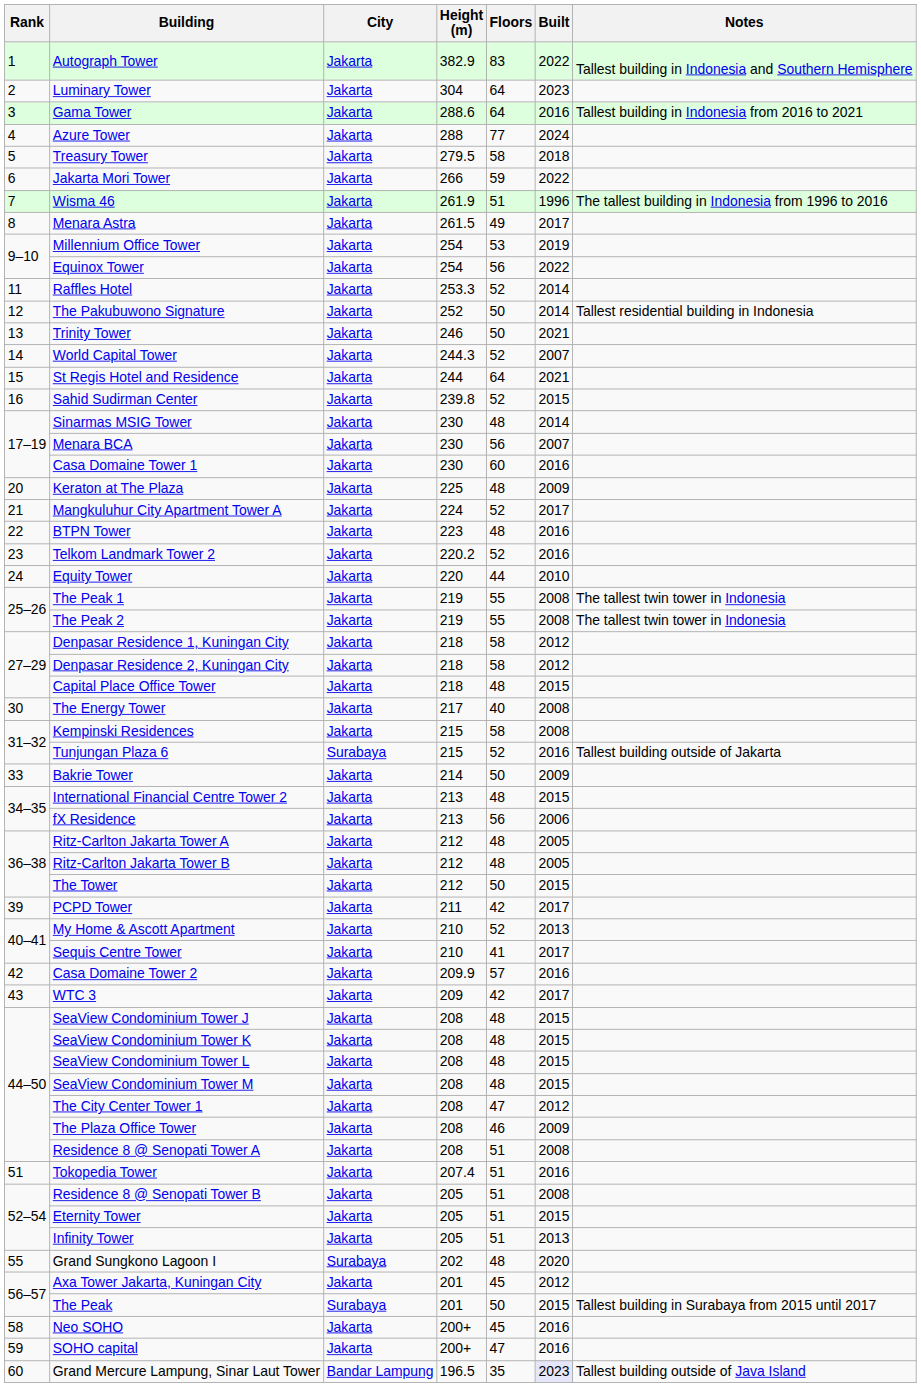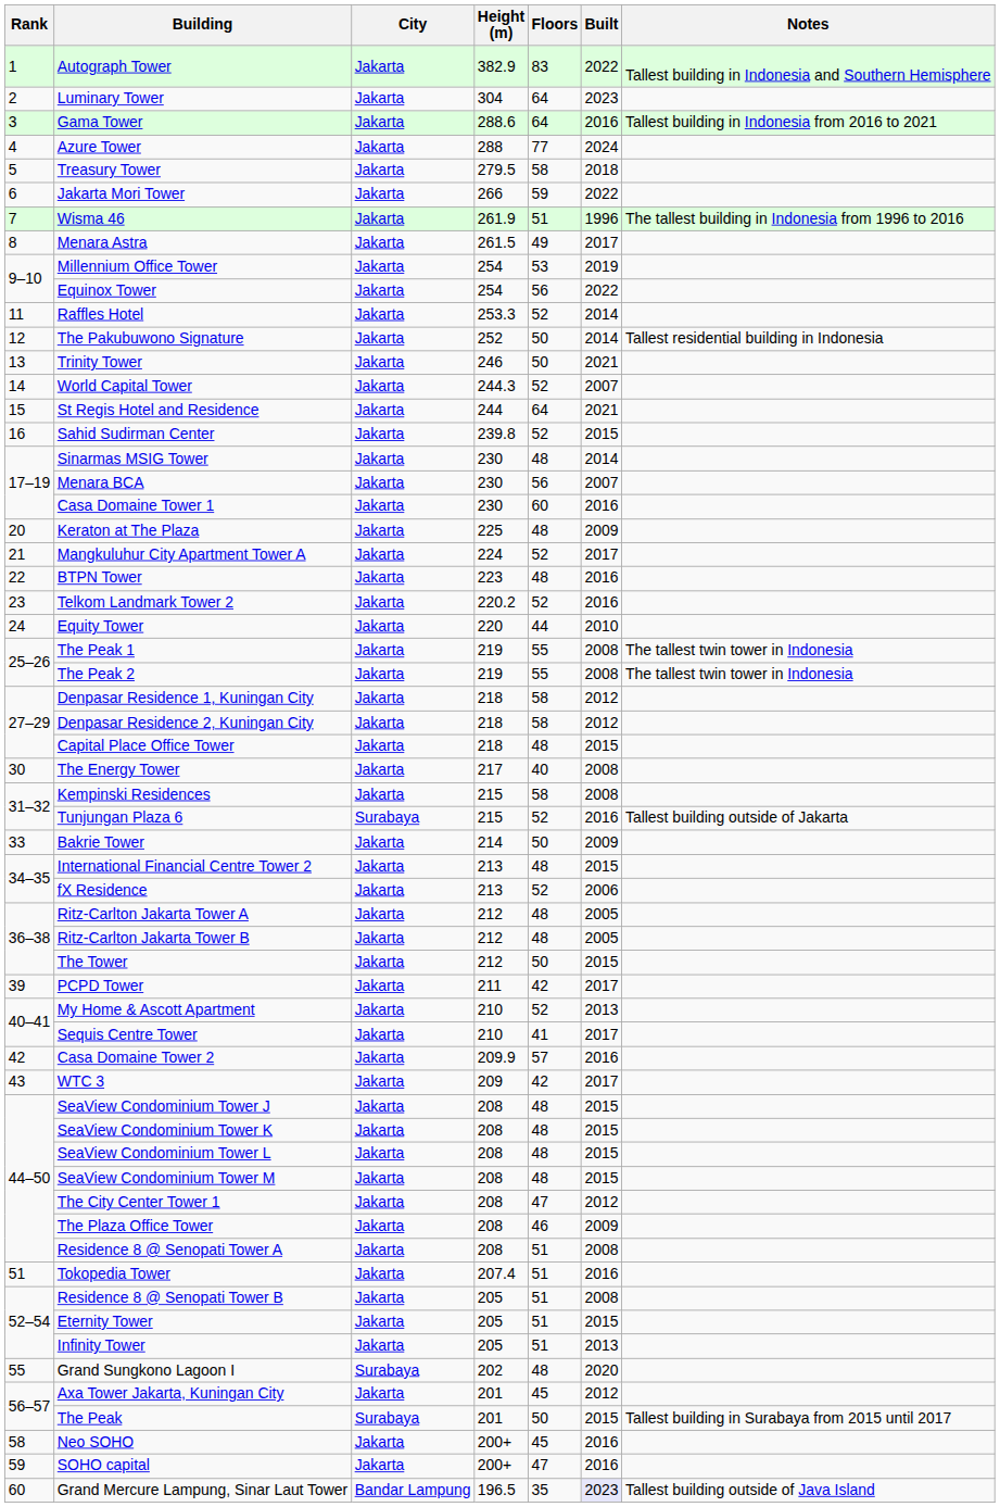 <table class="wikitable sortable">
 <tr>
 <th>Rank</th>
 <th>Building</th>
 <th>City</th>
 <th>Height<br>(m)</th>
 <th>Floors</th>
 <th>Built</th>
 <th>Notes</th>
 </tr>
 <tr style="background:#ddffdd">
 <td>1</td>
 <td><a href='#'>Autograph Tower</a></td>
 <td><a href='#'>Jakarta</a></td>
 <td>382.9</td>
 <td>83</td>
 <td>2022</td>
 <td><br>Tallest building in <a href='#'>Indonesia</a> and <a href='#'>Southern Hemisphere</a></td>
 </tr>
 <tr>
 <td>2</td>
 <td><a href='#'>Luminary Tower</a></td>
 <td><a href='#'>Jakarta</a></td>
 <td>304</td>
 <td>64</td>
 <td>2023</td>
 <td></td>
 </tr>
 <tr style="background:#ddffdd">
 <td>3</td>
 <td><a href='#'>Gama Tower</a></td>
 <td><a href='#'>Jakarta</a></td>
 <td>288.6</td>
 <td>64</td>
 <td>2016</td>
 <td>Tallest building in <a href='#'>Indonesia</a> from 2016 to 2021</td>
 </tr>
 <tr>
 <td>4</td>
 <td><a href='#'>Azure Tower</a></td>
 <td><a href='#'>Jakarta</a></td>
 <td>288</td>
 <td>77</td>
 <td>2024</td>
 <td></td>
 </tr>
 <tr>
 <td>5</td>
 <td><a href='#'>Treasury Tower</a></td>
 <td><a href='#'>Jakarta</a></td>
 <td>279.5</td>
 <td>58</td>
 <td>2018</td>
 <td></td>
 </tr>
 <tr>
 <td>6</td>
 <td><a href='#'>Jakarta Mori Tower</a></td>
 <td><a href='#'>Jakarta</a></td>
 <td>266</td>
 <td>59</td>
 <td>2022</td>
 <td></td>
 </tr>
 <tr style="background:#ddffdd">
 <td>7</td>
 <td><a href='#'>Wisma 46</a></td>
 <td><a href='#'>Jakarta</a></td>
 <td>261.9</td>
 <td>51</td>
 <td>1996</td>
 <td>The tallest building in <a href='#'>Indonesia</a> from 1996 to 2016</td>
 </tr>
 <tr>
 <td>8</td>
 <td><a href='#'>Menara Astra</a></td>
 <td><a href='#'>Jakarta</a></td>
 <td>261.5</td>
 <td>49</td>
 <td>2017</td>
 <td></td>
 </tr>
 <tr>
 <td rowspan="2">9–10</td>
 <td><a href='#'>Millennium Office Tower</a></td>
 <td><a href='#'>Jakarta</a></td>
 <td>254</td>
 <td>53</td>
 <td>2019</td>
 <td></td>
 </tr>
 <tr>
 <td><a href='#'>Equinox Tower</a></td>
 <td><a href='#'>Jakarta</a></td>
 <td>254</td>
 <td>56</td>
 <td>2022</td>
 <td></td>
 </tr>
 <tr>
 <td>11</td>
 <td><a href='#'>Raffles Hotel</a></td>
 <td><a href='#'>Jakarta</a></td>
 <td>253.3</td>
 <td>52</td>
 <td>2014</td>
 <td></td>
 </tr>
 <tr>
 <td>12</td>
 <td><a href='#'>The Pakubuwono Signature</a></td>
 <td><a href='#'>Jakarta</a></td>
 <td>252</td>
 <td>50</td>
 <td>2014</td>
 <td>Tallest residential building in Indonesia</td>
 </tr>
 <tr>
 <td>13</td>
 <td><a href='#'>Trinity Tower</a></td>
 <td><a href='#'>Jakarta</a></td>
 <td>246</td>
 <td>50</td>
 <td>2021</td>
 <td></td>
 </tr>
 <tr>
 <td>14</td>
 <td><a href='#'>World Capital Tower</a></td>
 <td><a href='#'>Jakarta</a></td>
 <td>244.3</td>
 <td>52</td>
 <td>2007</td>
 <td></td>
 </tr>
 <tr>
 <td>15</td>
 <td><a href='#'>St Regis Hotel and Residence</a></td>
 <td><a href='#'>Jakarta</a></td>
 <td>244</td>
 <td>64</td>
 <td>2021</td>
 <td></td>
 </tr>
 <tr>
 <td>16</td>
 <td><a href='#'>Sahid Sudirman Center</a></td>
 <td><a href='#'>Jakarta</a></td>
 <td>239.8</td>
 <td>52</td>
 <td>2015</td>
 <td></td>
 </tr>
 <tr>
 <td rowspan="3">17–19</td>
 <td><a href='#'>Sinarmas MSIG Tower</a></td>
 <td><a href='#'>Jakarta</a></td>
 <td>230</td>
 <td>48</td>
 <td>2014</td>
 <td></td>
 </tr>
 <tr>
 <td><a href='#'>Menara BCA</a></td>
 <td><a href='#'>Jakarta</a></td>
 <td>230</td>
 <td>56</td>
 <td>2007</td>
 <td></td>
 </tr>
 <tr>
 <td><a href='#'>Casa Domaine Tower 1</a></td>
 <td><a href='#'>Jakarta</a></td>
 <td>230</td>
 <td>60</td>
 <td>2016</td>
 <td></td>
 </tr>
 <tr>
 <td>20</td>
 <td><a href='#'>Keraton at The Plaza</a></td>
 <td><a href='#'>Jakarta</a></td>
 <td>225</td>
 <td>48</td>
 <td>2009</td>
 <td></td>
 </tr>
 <tr>
 <td>21</td>
 <td><a href='#'>Mangkuluhur City Apartment Tower A</a></td>
 <td><a href='#'>Jakarta</a></td>
 <td>224</td>
 <td>52</td>
 <td>2017</td>
 <td></td>
 </tr>
 <tr>
 <td>22</td>
 <td><a href='#'>BTPN Tower</a></td>
 <td><a href='#'>Jakarta</a></td>
 <td>223</td>
 <td>48</td>
 <td>2016</td>
 <td></td>
 </tr>
 <tr>
 <td>23</td>
 <td><a href='#'>Telkom Landmark Tower 2</a></td>
 <td><a href='#'>Jakarta</a></td>
 <td>220.2</td>
 <td>52</td>
 <td>2016</td>
 <td></td>
 </tr>
 <tr>
 <td>24</td>
 <td><a href='#'>Equity Tower</a></td>
 <td><a href='#'>Jakarta</a></td>
 <td>220</td>
 <td>44</td>
 <td>2010</td>
 <td></td>
 </tr>
 <tr>
 <td rowspan="2">25–26</td>
 <td><a href='#'>The Peak 1</a></td>
 <td><a href='#'>Jakarta</a></td>
 <td>219</td>
 <td>55</td>
 <td>2008</td>
 <td>The tallest twin tower in <a href='#'>Indonesia</a></td>
 </tr>
 <tr>
 <td><a href='#'>The Peak 2</a></td>
 <td><a href='#'>Jakarta</a></td>
 <td>219</td>
 <td>55</td>
 <td>2008</td>
 <td>The tallest twin tower in <a href='#'>Indonesia</a></td>
 </tr>
 <tr>
 <td rowspan="3">27–29</td>
 <td><a href='#'>Denpasar Residence 1, Kuningan City</a></td>
 <td><a href='#'>Jakarta</a></td>
 <td>218</td>
 <td>58</td>
 <td>2012</td>
 <td></td>
 </tr>
 <tr>
 <td><a href='#'>Denpasar Residence 2, Kuningan City</a></td>
 <td><a href='#'>Jakarta</a></td>
 <td>218</td>
 <td>58</td>
 <td>2012</td>
 <td></td>
 </tr>
 <tr>
 <td><a href='#'>Capital Place Office Tower</a></td>
 <td><a href='#'>Jakarta</a></td>
 <td>218</td>
 <td>48</td>
 <td>2015</td>
 <td></td>
 </tr>
 <tr>
 <td>30</td>
 <td><a href='#'>The Energy Tower</a></td>
 <td><a href='#'>Jakarta</a></td>
 <td>217</td>
 <td>40</td>
 <td>2008</td>
 <td></td>
 </tr>
 <tr>
 <td rowspan="2">31–32</td>
 <td><a href='#'>Kempinski Residences</a></td>
 <td><a href='#'>Jakarta</a></td>
 <td>215</td>
 <td>58</td>
 <td>2008</td>
 <td></td>
 </tr>
 <tr>
 <td><a href='#'>Tunjungan Plaza 6</a></td>
 <td><a href='#'>Surabaya</a></td>
 <td>215</td>
 <td>52</td>
 <td>2016</td>
 <td>Tallest building outside of Jakarta</td>
 </tr>
 <tr>
 <td>33</td>
 <td><a href='#'>Bakrie Tower</a></td>
 <td><a href='#'>Jakarta</a></td>
 <td>214</td>
 <td>50</td>
 <td>2009</td>
 <td></td>
 </tr>
 <tr>
 <td rowspan="2">34–35</td>
 <td><a href='#'>International Financial Centre Tower 2</a></td>
 <td><a href='#'>Jakarta</a></td>
 <td>213</td>
 <td>48</td>
 <td>2015</td>
 <td></td>
 </tr>
 <tr>
 <td><a href='#'>fX Residence</a></td>
 <td><a href='#'>Jakarta</a></td>
 <td>213</td>
-<td>56</td>
+<td>52</td>
 <td>2006</td>
 <td></td>
 </tr>
 <tr>
 <td rowspan="3">36–38</td>
 <td><a href='#'>Ritz-Carlton Jakarta Tower A</a></td>
 <td><a href='#'>Jakarta</a></td>
 <td>212</td>
 <td>48</td>
 <td>2005</td>
 <td></td>
 </tr>
 <tr>
 <td><a href='#'>Ritz-Carlton Jakarta Tower B</a></td>
 <td><a href='#'>Jakarta</a></td>
 <td>212</td>
 <td>48</td>
 <td>2005</td>
 <td></td>
 </tr>
 <tr>
 <td><a href='#'>The Tower</a></td>
 <td><a href='#'>Jakarta</a></td>
 <td>212</td>
 <td>50</td>
 <td>2015</td>
 <td></td>
 </tr>
 <tr>
 <td>39</td>
 <td><a href='#'>PCPD Tower</a></td>
 <td><a href='#'>Jakarta</a></td>
 <td>211</td>
 <td>42</td>
 <td>2017</td>
 <td></td>
 </tr>
 <tr>
 <td rowspan="2">40–41</td>
 <td><a href='#'>My Home & Ascott Apartment</a></td>
 <td><a href='#'>Jakarta</a></td>
 <td>210</td>
 <td>52</td>
 <td>2013</td>
 <td></td>
 </tr>
 <tr>
 <td><a href='#'>Sequis Centre Tower</a></td>
 <td><a href='#'>Jakarta</a></td>
 <td>210</td>
 <td>41</td>
 <td>2017</td>
 <td></td>
 </tr>
 <tr>
 <td>42</td>
 <td><a href='#'>Casa Domaine Tower 2</a></td>
 <td><a href='#'>Jakarta</a></td>
 <td>209.9</td>
 <td>57</td>
 <td>2016</td>
 <td></td>
 </tr>
 <tr>
 <td>43</td>
 <td><a href='#'>WTC 3</a></td>
 <td><a href='#'>Jakarta</a></td>
 <td>209</td>
 <td>42</td>
 <td>2017</td>
 <td></td>
 </tr>
 <tr>
 <td rowspan="7">44–50</td>
 <td><a href='#'>SeaView Condominium Tower J</a></td>
 <td><a href='#'>Jakarta</a></td>
 <td>208</td>
 <td>48</td>
 <td>2015</td>
 <td></td>
 </tr>
 <tr>
 <td><a href='#'>SeaView Condominium Tower K</a></td>
 <td><a href='#'>Jakarta</a></td>
 <td>208</td>
 <td>48</td>
 <td>2015</td>
 <td></td>
 </tr>
 <tr>
 <td><a href='#'>SeaView Condominium Tower L</a></td>
 <td><a href='#'>Jakarta</a></td>
 <td>208</td>
 <td>48</td>
 <td>2015</td>
 <td></td>
 </tr>
 <tr>
 <td><a href='#'>SeaView Condominium Tower M</a></td>
 <td><a href='#'>Jakarta</a></td>
 <td>208</td>
 <td>48</td>
 <td>2015</td>
 <td></td>
 </tr>
 <tr>
 <td><a href='#'>The City Center Tower 1</a></td>
 <td><a href='#'>Jakarta</a></td>
 <td>208</td>
 <td>47</td>
 <td>2012</td>
 <td></td>
 </tr>
 <tr>
 <td><a href='#'>The Plaza Office Tower</a></td>
 <td><a href='#'>Jakarta</a></td>
 <td>208</td>
 <td>46</td>
 <td>2009</td>
 <td></td>
 </tr>
 <tr>
 <td><a href='#'>Residence 8 @ Senopati Tower A</a></td>
 <td><a href='#'>Jakarta</a></td>
 <td>208</td>
 <td>51</td>
 <td>2008</td>
 <td></td>
 </tr>
 <tr>
 <td>51</td>
 <td><a href='#'>Tokopedia Tower</a></td>
 <td><a href='#'>Jakarta</a></td>
 <td>207.4</td>
 <td>51</td>
 <td>2016</td>
 <td></td>
 </tr>
 <tr>
 <td rowspan="3">52–54</td>
 <td><a href='#'>Residence 8 @ Senopati Tower B</a></td>
 <td><a href='#'>Jakarta</a></td>
 <td>205</td>
 <td>51</td>
 <td>2008</td>
 <td></td>
 </tr>
 <tr>
 <td><a href='#'>Eternity Tower</a></td>
 <td><a href='#'>Jakarta</a></td>
 <td>205</td>
 <td>51</td>
 <td>2015</td>
 <td></td>
 </tr>
 <tr>
 <td><a href='#'>Infinity Tower</a></td>
 <td><a href='#'>Jakarta</a></td>
 <td>205</td>
 <td>51</td>
 <td>2013</td>
 <td></td>
 </tr>
 <tr>
 <td>55</td>
 <td>Grand Sungkono Lagoon I</td>
 <td><a href='#'>Surabaya</a></td>
 <td>202</td>
 <td>48</td>
 <td>2020</td>
 <td></td>
 </tr>
 <tr>
 <td rowspan="2">56–57</td>
 <td><a href='#'>Axa Tower Jakarta, Kuningan City</a></td>
 <td><a href='#'>Jakarta</a></td>
 <td>201</td>
 <td>45</td>
 <td>2012</td>
 <td></td>
 </tr>
 <tr>
 <td><a href='#'>The Peak</a></td>
 <td><a href='#'>Surabaya</a></td>
 <td>201</td>
 <td>50</td>
 <td>2015</td>
 <td>Tallest building in Surabaya from 2015 until 2017</td>
 </tr>
 <tr>
 <td>58</td>
 <td><a href='#'>Neo SOHO</a></td>
 <td><a href='#'>Jakarta</a></td>
 <td>200+</td>
 <td>45</td>
 <td>2016</td>
 <td></td>
 </tr>
 <tr>
 <td>59</td>
 <td><a href='#'>SOHO capital</a></td>
 <td><a href='#'>Jakarta</a></td>
 <td>200+</td>
 <td>47</td>
 <td>2016</td>
 <td></td>
 </tr>
 <tr>
 <td>60</td>
 <td>Grand Mercure Lampung, Sinar Laut Tower</td>
 <td><a href='#'>Bandar Lampung</a></td>
 <td>196.5</td>
 <td>35</td>
 <td style="background: lavender;">2023</td>
 <td>Tallest building outside of <a href='#'>Java Island</a></td>
 </tr>
 </table>
